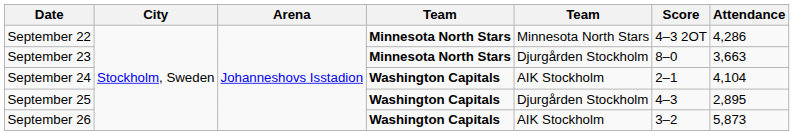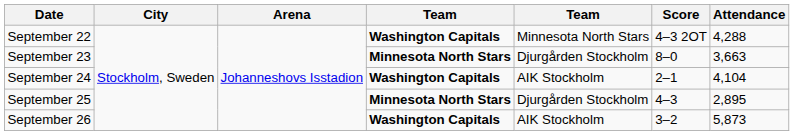 <table class="wikitable">
 <tr>
 <th>Date</th>
 <th>City</th>
 <th>Arena</th>
 <th>Team</th>
 <th>Team</th>
 <th>Score</th>
 <th>Attendance</th>
 </tr>
 <tr>
 <td>September 22</td>
 <td rowspan="5"><a href='#'>Stockholm</a>, Sweden</td>
 <td rowspan="5"><a href='#'>Johanneshovs Isstadion</a></td>
-<td><strong>Minnesota North Stars</strong></td>
+<td><strong>Washington Capitals</strong></td>
 <td>Minnesota North Stars</td>
 <td>4–3 2OT</td>
-<td>4,286</td>
+<td>4,288</td>
 </tr>
 <tr>
 <td>September 23</td>
 <td><strong>Minnesota North Stars</strong></td>
 <td>Djurgården Stockholm</td>
 <td>8–0</td>
 <td>3,663</td>
 </tr>
 <tr>
 <td>September 24</td>
 <td><strong>Washington Capitals</strong></td>
 <td>AIK Stockholm</td>
 <td>2–1</td>
 <td>4,104</td>
 </tr>
 <tr>
 <td>September 25</td>
-<td><strong>Washington Capitals</strong></td>
+<td><strong>Minnesota North Stars</strong></td>
 <td>Djurgården Stockholm</td>
 <td>4–3</td>
 <td>2,895</td>
 </tr>
 <tr>
 <td>September 26</td>
 <td><strong>Washington Capitals</strong></td>
 <td>AIK Stockholm</td>
 <td>3–2</td>
 <td>5,873</td>
 </tr>
 </table>
